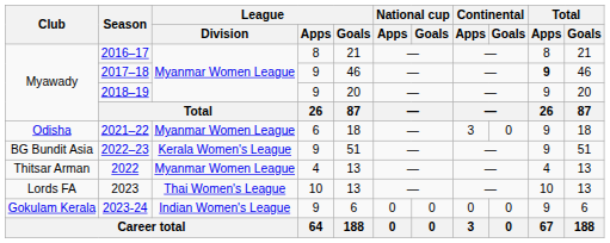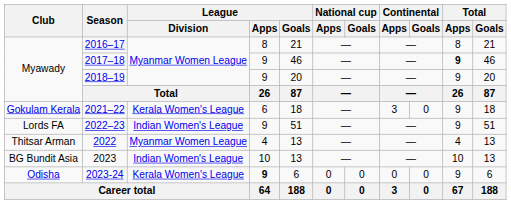 <table class=wikitable style=text-align:center>
 <tr>
 <th rowspan="2">Club</th>
 <th rowspan="2">Season</th>
 <th colspan="3">League</th>
 <th colspan="2">National cup</th>
 <th colspan="2">Continental</th>
 <th colspan="2">Total</th>
 </tr>
 <tr>
 <th>Division</th>
 <th>Apps</th>
 <th>Goals</th>
 <th>Apps</th>
 <th>Goals</th>
 <th>Apps</th>
 <th>Goals</th>
 <th>Apps</th>
 <th>Goals</th>
 </tr>
 <tr>
 <td rowspan="4">Myawady</td>
 <td><a href='#'>2016–17</a></td>
 <td rowspan=3><a href='#'>Myanmar Women League</a></td>
 <td>8</td>
 <td>21</td>
 <td colspan="2">—</td>
 <td colspan="2">—</td>
 <td>8</td>
 <td>21</td>
 </tr>
 <tr>
 <td><a href='#'>2017–18</a></td>
 <td>9</td>
 <td>46</td>
 <td colspan="2">—</td>
 <td colspan="2">—</td>
 <td><strong>9</strong></td>
 <td>46</td>
 </tr>
 <tr>
 <td><a href='#'>2018–19</a></td>
 <td>9</td>
 <td>20</td>
 <td colspan="2">—</td>
 <td colspan="2">—</td>
 <td>9</td>
 <td>20</td>
 </tr>
 <tr>
 <th colspan="2">Total</th>
 <th>26</th>
 <th>87</th>
 <th colspan="2">—</th>
 <th colspan="2">—</th>
 <th>26</th>
 <th>87</th>
 </tr>
 <tr>
-<td><a href='#'>Odisha</a></td>
+<td><a href='#'>Gokulam Kerala</a></td>
 <td><a href='#'>2021–22</a></td>
-<td><a href='#'>Myanmar Women League</a></td>
+<td><a href='#'>Kerala Women's League</a></td>
 <td>6</td>
 <td>18</td>
 <td colspan="2">—</td>
 <td>3</td>
 <td>0</td>
 <td>9</td>
 <td>18</td>
 </tr>
 <tr>
-<td>BG Bundit Asia</td>
+<td>Lords FA</td>
 <td><a href='#'>2022–23</a></td>
-<td><a href='#'>Kerala Women's League</a></td>
+<td><a href='#'>Indian Women's League</a></td>
 <td>9</td>
 <td>51</td>
 <td colspan="2">—</td>
 <td colspan="2">—</td>
 <td>9</td>
 <td>51</td>
 </tr>
 <tr>
 <td>Thitsar Arman</td>
 <td><a href='#'>2022</a></td>
 <td><a href='#'>Myanmar Women League</a></td>
 <td>4</td>
 <td>13</td>
 <td colspan="2">—</td>
 <td colspan="2">—</td>
 <td>4</td>
 <td>13</td>
 </tr>
 <tr>
-<td>Lords FA</td>
+<td>BG Bundit Asia</td>
 <td>2023</td>
-<td><a href='#'>Thai Women's League</a></td>
+<td><a href='#'>Indian Women's League</a></td>
 <td>10</td>
 <td>13</td>
 <td colspan="2">—</td>
 <td colspan="2">—</td>
 <td>10</td>
 <td>13</td>
 </tr>
 <tr>
-<td><a href='#'>Gokulam Kerala</a></td>
+<td><a href='#'>Odisha</a></td>
 <td><a href='#'>2023-24</a></td>
-<td><a href='#'>Indian Women's League</a></td>
-<td>9</td>
+<td><a href='#'>Kerala Women's League</a></td>
+<td><strong>9</strong></td>
 <td>6</td>
 <td>0</td>
 <td>0</td>
 <td>0</td>
 <td>0</td>
 <td>9</td>
 <td>6</td>
 </tr>
 <tr>
 <th colspan="3">Career total</th>
 <th>64</th>
 <th>188</th>
 <th>0</th>
 <th>0</th>
 <th>3</th>
 <th>0</th>
 <th>67</th>
 <th>188</th>
 </tr>
 </table>
